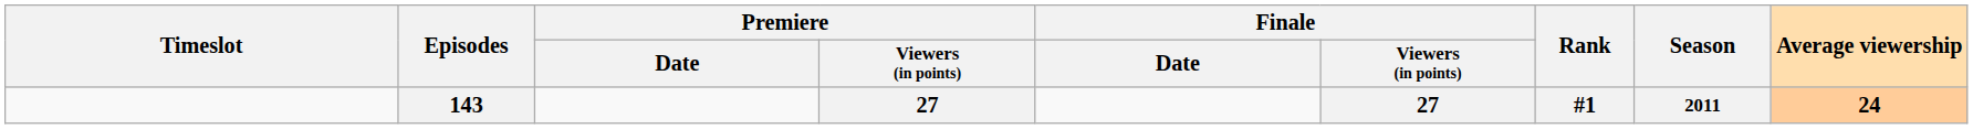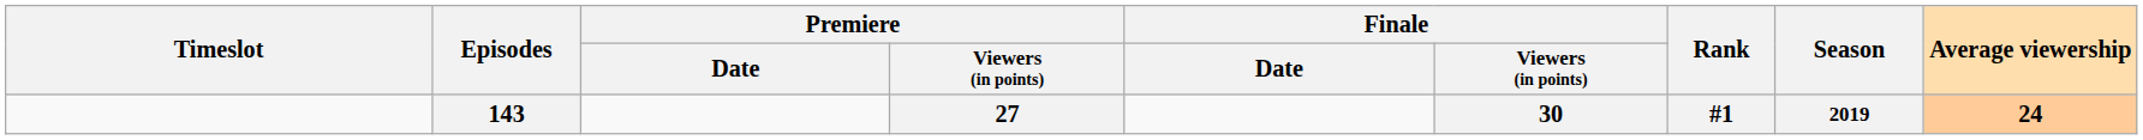 <table class="wikitable">
 <tr>
 <th style="width:20%;" rowspan=2>Timeslot</th>
 <th style="width:07%;" rowspan=2>Episodes</th>
 <th colspan=2>Premiere</th>
 <th colspan=2>Finale</th>
 <th style="width:05%;" rowspan=2>Rank</th>
 <th style="width:07%;" rowspan=2>Season</th>
 <th style="width:10%; background:#ffdead;" rowspan="2">Average viewership</th>
 </tr>
 <tr>
 <th>Date</th>
 <th span style="width:11%; font-size:smaller; line-height:100%;">Viewers<br><small>(in points)</small></th>
 <th>Date</th>
 <th span style="width:11%; font-size:smaller; line-height:100%;">Viewers<br><small>(in points)</small></th>
 </tr>
 <tr>
 <td></td>
 <th>143</th>
 <td style="font-size:11px;line-height:110%"></td>
 <th>27</th>
 <td style="font-size:11px;line-height:110%"></td>
-<th>27</th>
+<th>30</th>
 <th>#1</th>
-<th style="font-size:smaller">2011</th>
+<th style="font-size:smaller">2019</th>
 <th style="background:#fc9;">24</th>
 </tr>
 </table>
